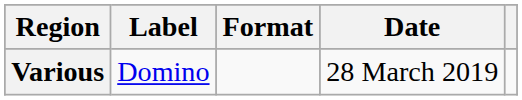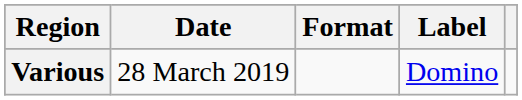 <table class="wikitable plainrowheaders">
 <tr>
 <th scope="col">Region</th>
+<th scope="col">Date</th>
+<th scope="col">Format</th>
 <th scope="col">Label</th>
-<th scope="col">Format</th>
-<th scope="col">Date</th>
 <th scope="col"></th>
 </tr>
 <tr>
 <th scope="row">Various</th>
+<td>28 March 2019</td>
+<td></td>
 <td><a href='#'>Domino</a></td>
-<td></td>
-<td>28 March 2019</td>
 <td align="center"></td>
 </tr>
 </table>
